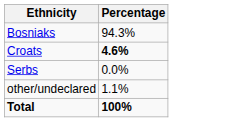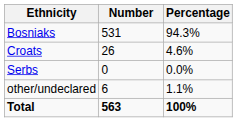 <table class="wikitable">
 <tr>
 <th width="100px">Ethnicity</th>
+<th width="80px">Number</th>
 <th width="80px">Percentage</th>
 </tr>
 <tr>
 <td><a href='#'>Bosniaks</a></td>
+<td>531</td>
 <td>94.3%</td>
 </tr>
 <tr>
 <td><a href='#'>Croats</a></td>
-<td><strong>4.6%</strong></td>
+<td>26</td>
+<td>4.6%</td>
 </tr>
 <tr>
 <td><a href='#'>Serbs</a></td>
+<td>0</td>
 <td>0.0%</td>
 </tr>
 <tr>
 <td>other/undeclared</td>
+<td>6</td>
 <td>1.1%</td>
 </tr>
 <tr>
 <td><strong>Total</strong></td>
+<td><strong>563</strong></td>
 <td><strong>100%</strong></td>
 </tr>
 </table>
